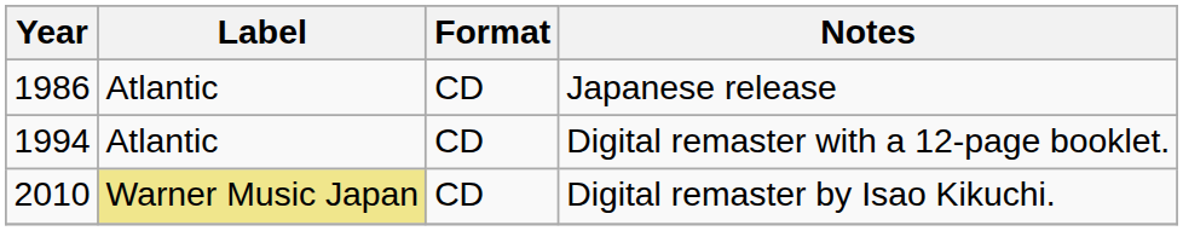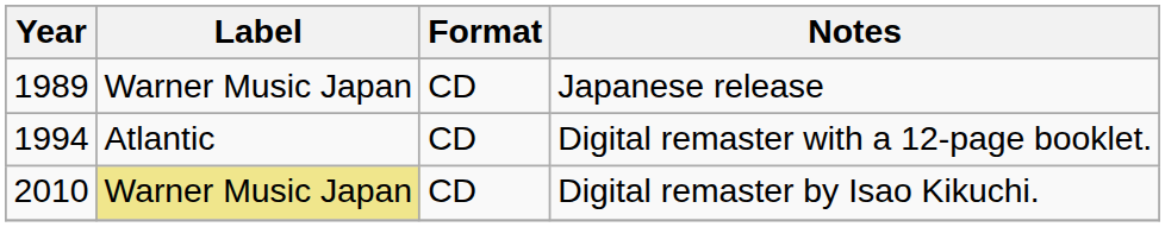 <table class="wikitable">
 <tr>
 <th>Year</th>
 <th>Label</th>
 <th>Format</th>
 <th>Notes</th>
 </tr>
 <tr>
-<td>1986</td>
-<td>Atlantic</td>
+<td>1989</td>
+<td>Warner Music Japan</td>
 <td>CD</td>
 <td>Japanese release</td>
 </tr>
 <tr>
 <td>1994</td>
 <td>Atlantic</td>
 <td>CD</td>
 <td>Digital remaster with a 12-page booklet.</td>
 </tr>
 <tr>
 <td>2010</td>
 <td style="background: khaki;">Warner Music Japan</td>
 <td>CD</td>
 <td>Digital remaster by Isao Kikuchi.</td>
 </tr>
 <tr>
 </tr>
 </table>
